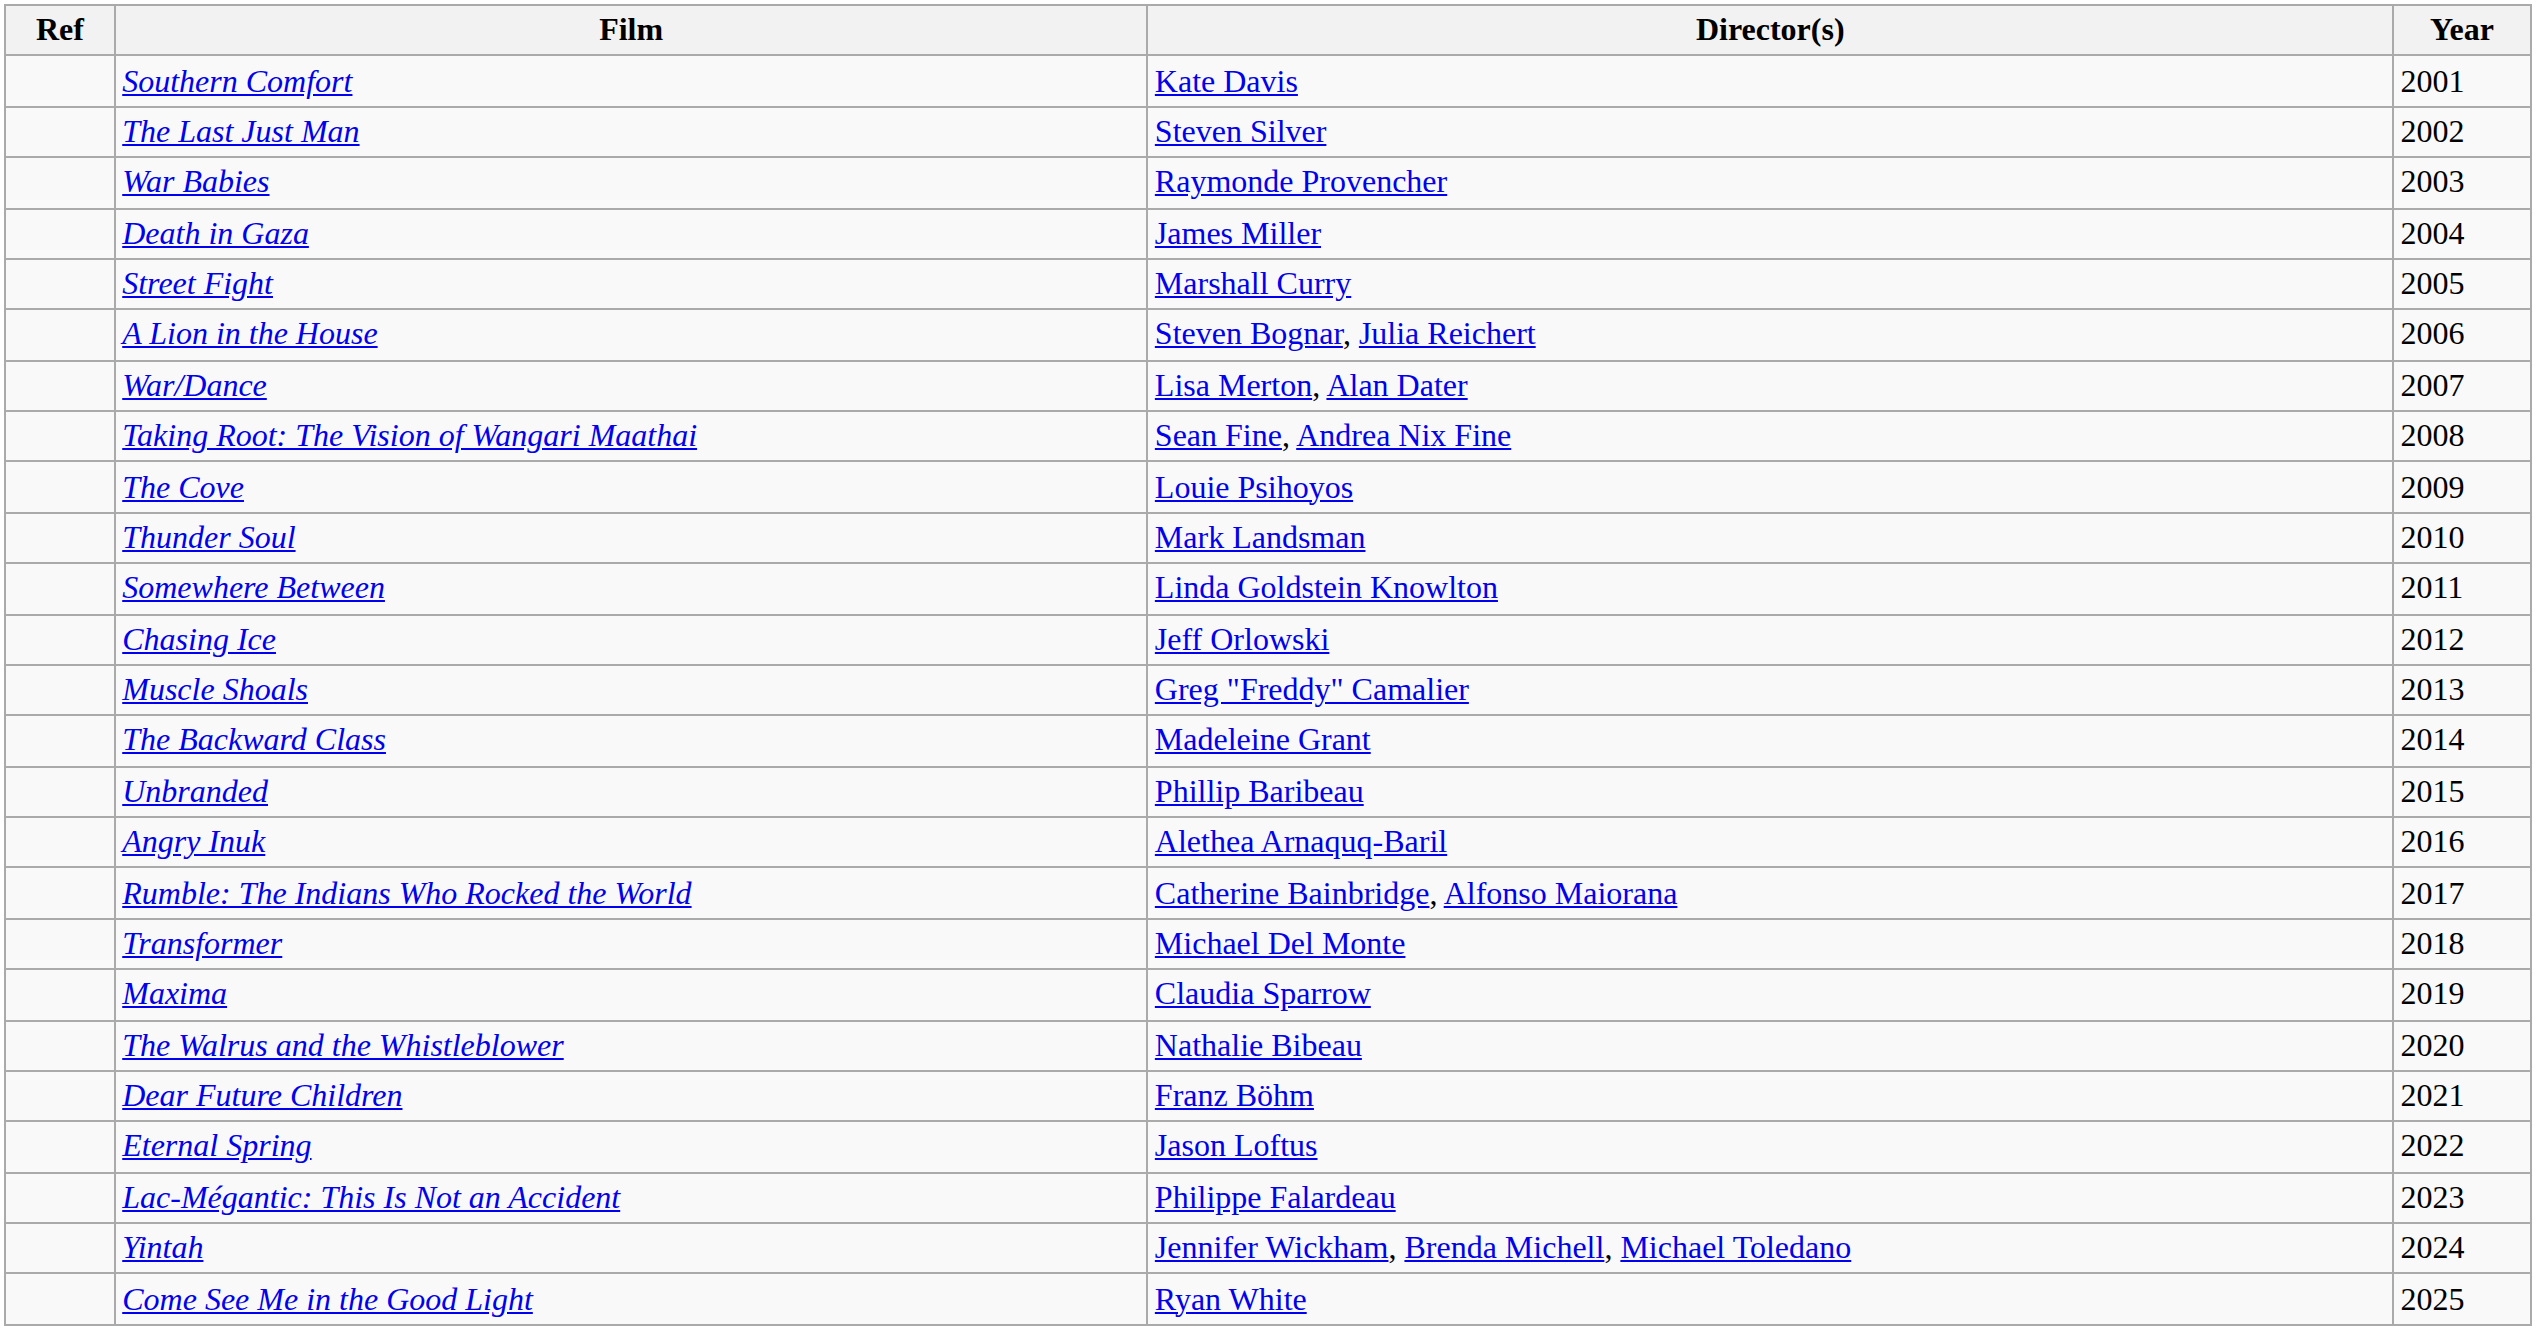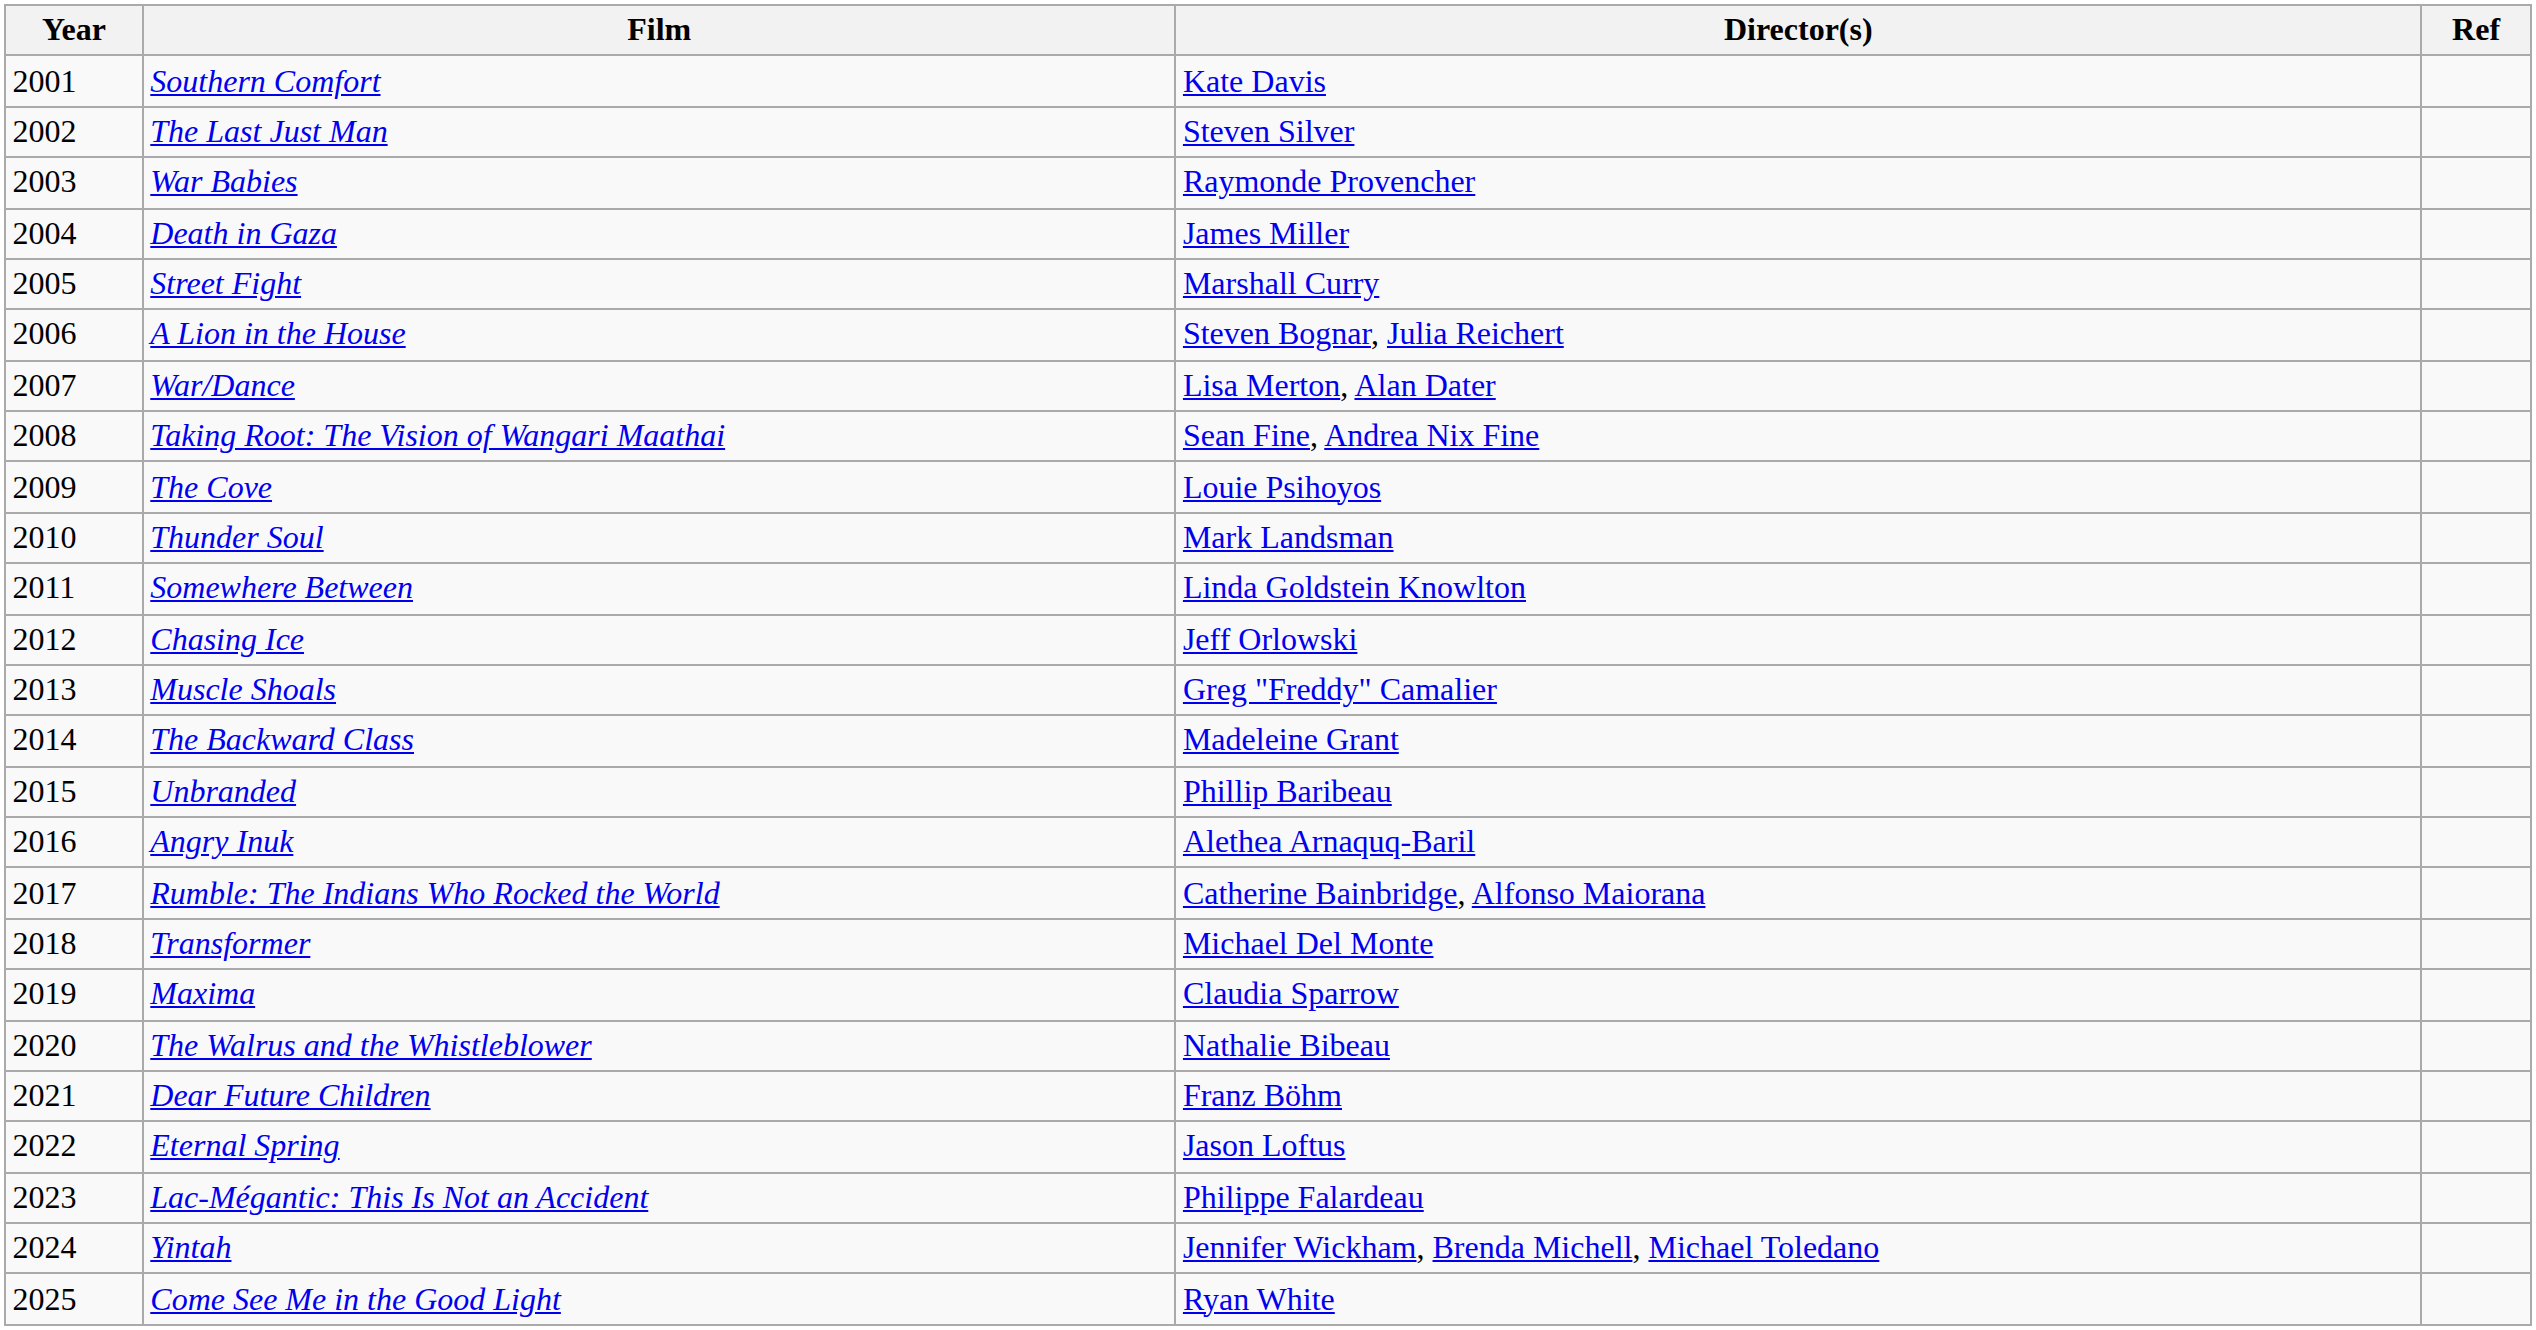 <table class = "wikitable sortable" width=100%>
 <tr>
-<th>Ref</th>
+<th>Year</th>
 <th>Film</th>
 <th>Director(s)</th>
-<th>Year</th>
+<th>Ref</th>
 </tr>
 <tr>
-<td></td>
+<td>2001</td>
 <td><em><a href='#'>Southern Comfort</a></em></td>
 <td><a href='#'>Kate Davis</a></td>
-<td>2001</td>
+<td></td>
 </tr>
 <tr>
-<td></td>
+<td>2002</td>
 <td><em><a href='#'>The Last Just Man</a></em></td>
 <td><a href='#'>Steven Silver</a></td>
-<td>2002</td>
+<td></td>
 </tr>
 <tr>
-<td></td>
+<td>2003</td>
 <td><em><a href='#'>War Babies</a></em></td>
 <td><a href='#'>Raymonde Provencher</a></td>
-<td>2003</td>
+<td></td>
 </tr>
 <tr>
-<td></td>
+<td>2004</td>
 <td><em><a href='#'>Death in Gaza</a></em></td>
 <td><a href='#'>James Miller</a></td>
-<td>2004</td>
+<td></td>
 </tr>
 <tr>
-<td></td>
+<td>2005</td>
 <td><em><a href='#'>Street Fight</a></em></td>
 <td><a href='#'>Marshall Curry</a></td>
-<td>2005</td>
+<td></td>
 </tr>
 <tr>
-<td></td>
+<td>2006</td>
 <td><em><a href='#'>A Lion in the House</a></em></td>
 <td><a href='#'>Steven Bognar</a>, <a href='#'>Julia Reichert</a></td>
-<td>2006</td>
+<td></td>
 </tr>
 <tr>
-<td></td>
+<td>2007</td>
 <td><em><a href='#'>War/Dance</a></em></td>
 <td><a href='#'>Lisa Merton</a>, <a href='#'>Alan Dater</a></td>
-<td>2007</td>
+<td></td>
 </tr>
 <tr>
-<td></td>
+<td>2008</td>
 <td><em><a href='#'>Taking Root: The Vision of Wangari Maathai</a></em></td>
 <td><a href='#'>Sean Fine</a>, <a href='#'>Andrea Nix Fine</a></td>
-<td>2008</td>
+<td></td>
 </tr>
 <tr>
-<td></td>
+<td>2009</td>
 <td><em><a href='#'>The Cove</a></em></td>
 <td><a href='#'>Louie Psihoyos</a></td>
-<td>2009</td>
+<td></td>
 </tr>
 <tr>
-<td></td>
+<td>2010</td>
 <td><em><a href='#'>Thunder Soul</a></em></td>
 <td><a href='#'>Mark Landsman</a></td>
-<td>2010</td>
+<td></td>
 </tr>
 <tr>
-<td></td>
+<td>2011</td>
 <td><em><a href='#'>Somewhere Between</a></em></td>
 <td><a href='#'>Linda Goldstein Knowlton</a></td>
-<td>2011</td>
+<td></td>
 </tr>
 <tr>
-<td></td>
+<td>2012</td>
 <td><em><a href='#'>Chasing Ice</a></em></td>
 <td><a href='#'>Jeff Orlowski</a></td>
-<td>2012</td>
+<td></td>
 </tr>
 <tr>
-<td></td>
+<td>2013</td>
 <td><em><a href='#'>Muscle Shoals</a></em></td>
 <td><a href='#'>Greg "Freddy" Camalier</a></td>
-<td>2013</td>
+<td></td>
 </tr>
 <tr>
-<td></td>
+<td>2014</td>
 <td><em><a href='#'>The Backward Class</a></em></td>
 <td><a href='#'>Madeleine Grant</a></td>
-<td>2014</td>
+<td></td>
 </tr>
 <tr>
-<td></td>
+<td>2015</td>
 <td><em><a href='#'>Unbranded</a></em></td>
 <td><a href='#'>Phillip Baribeau</a></td>
-<td>2015</td>
+<td></td>
 </tr>
 <tr>
-<td></td>
+<td>2016</td>
 <td><em><a href='#'>Angry Inuk</a></em></td>
 <td><a href='#'>Alethea Arnaquq-Baril</a></td>
-<td>2016</td>
+<td></td>
 </tr>
 <tr>
-<td></td>
+<td>2017</td>
 <td><em><a href='#'>Rumble: The Indians Who Rocked the World</a></em></td>
 <td><a href='#'>Catherine Bainbridge</a>, <a href='#'>Alfonso Maiorana</a></td>
-<td>2017</td>
+<td></td>
 </tr>
 <tr>
-<td></td>
+<td>2018</td>
 <td><em><a href='#'>Transformer</a></em></td>
 <td><a href='#'>Michael Del Monte</a></td>
-<td>2018</td>
+<td></td>
 </tr>
 <tr>
-<td></td>
+<td>2019</td>
 <td><em><a href='#'>Maxima</a></em></td>
 <td><a href='#'>Claudia Sparrow</a></td>
-<td>2019</td>
+<td></td>
 </tr>
 <tr>
-<td></td>
+<td>2020</td>
 <td><em><a href='#'>The Walrus and the Whistleblower</a></em></td>
 <td><a href='#'>Nathalie Bibeau</a></td>
-<td>2020</td>
+<td></td>
 </tr>
 <tr>
-<td></td>
+<td>2021</td>
 <td><em><a href='#'>Dear Future Children</a></em></td>
 <td><a href='#'>Franz Böhm</a></td>
-<td>2021</td>
+<td></td>
 </tr>
 <tr>
-<td></td>
+<td>2022</td>
 <td><em><a href='#'>Eternal Spring</a></em></td>
 <td><a href='#'>Jason Loftus</a></td>
-<td>2022</td>
+<td></td>
 </tr>
 <tr>
-<td></td>
+<td>2023</td>
 <td><em><a href='#'>Lac-Mégantic: This Is Not an Accident</a></em></td>
 <td><a href='#'>Philippe Falardeau</a></td>
-<td>2023</td>
+<td></td>
 </tr>
 <tr>
-<td></td>
+<td>2024</td>
 <td><em><a href='#'>Yintah</a></em></td>
 <td><a href='#'>Jennifer Wickham</a>, <a href='#'>Brenda Michell</a>, <a href='#'>Michael Toledano</a></td>
-<td>2024</td>
+<td></td>
 </tr>
 <tr>
-<td></td>
+<td>2025</td>
 <td><em><a href='#'>Come See Me in the Good Light</a></em></td>
 <td><a href='#'>Ryan White</a></td>
-<td>2025</td>
+<td></td>
 </tr>
 </table>
